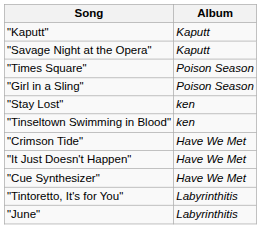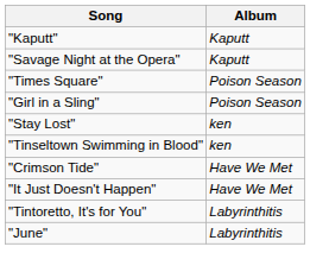 <table class="wikitable">
 <tr>
 <th>Song</th>
 <th>Album</th>
 </tr>
 <tr>
 <td>"Kaputt"</td>
 <td><em>Kaputt</em></td>
 </tr>
 <tr>
 <td>"Savage Night at the Opera"</td>
 <td><em>Kaputt</em></td>
 </tr>
 <tr>
 <td>"Times Square"</td>
 <td><em>Poison Season</em></td>
 </tr>
 <tr>
 <td>"Girl in a Sling"</td>
 <td><em>Poison Season</em></td>
 </tr>
 <tr>
 <td>"Stay Lost"</td>
 <td><em>ken</em></td>
 </tr>
 <tr>
 <td>"Tinseltown Swimming in Blood"</td>
 <td><em>ken</em></td>
 </tr>
 <tr>
 <td>"Crimson Tide"</td>
 <td><em>Have We Met</em></td>
 </tr>
 <tr>
 <td>"It Just Doesn't Happen"</td>
 <td><em>Have We Met</em></td>
 </tr>
 <tr>
-<td>"Cue Synthesizer"</td>
-<td><em>Have We Met</em></td>
-</tr>
-<tr>
 <td>"Tintoretto, It's for You"</td>
 <td><em>Labyrinthitis</em></td>
 </tr>
 <tr>
 <td>"June"</td>
 <td><em>Labyrinthitis</em></td>
 </tr>
 </table>
